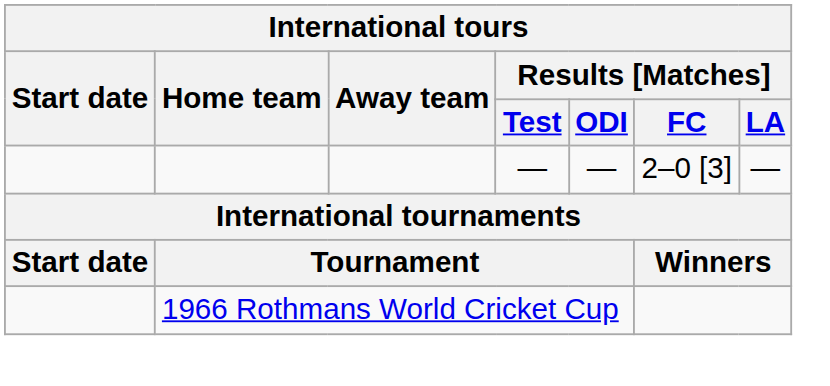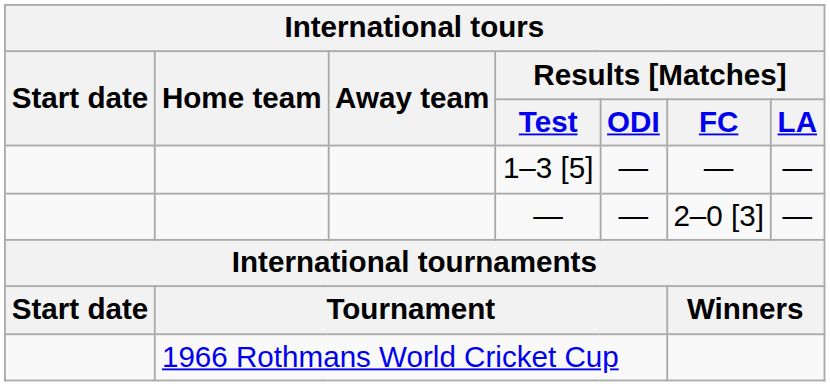 <table class="wikitable">
 <tr>
 <th colspan="7">International tours</th>
 </tr>
 <tr>
 <th rowspan="2">Start date</th>
 <th rowspan="2">Home team</th>
 <th rowspan="2">Away team</th>
 <th colspan="4">Results [Matches]</th>
 </tr>
 <tr>
 <th><a href='#'>Test</a></th>
 <th><a href='#'>ODI</a></th>
 <th><a href='#'>FC</a></th>
 <th><a href='#'>LA</a></th>
+</tr>
+<tr>
+<td><a href='#'></a></td>
+<td></td>
+<td></td>
+<td>1–3 [5]</td>
+<td ; style="text-align:center">—</td>
+<td ; style="text-align:center">—</td>
+<td ; style="text-align:center">—</td>
 </tr>
 <tr>
 <td><a href='#'></a></td>
 <td></td>
 <td></td>
 <td ; style="text-align:center">—</td>
 <td ; style="text-align:center">—</td>
 <td>2–0 [3]</td>
 <td ; style="text-align:center">—</td>
 </tr>
 <tr>
 <th colspan="7">International tournaments</th>
 </tr>
 <tr>
 <th>Start date</th>
 <th colspan="4">Tournament</th>
 <th colspan="2">Winners</th>
 </tr>
 <tr>
 <td><a href='#'></a></td>
 <td colspan="4"> <a href='#'>1966 Rothmans World Cricket Cup</a></td>
 <td colspan="2"></td>
 </tr>
 </table>
